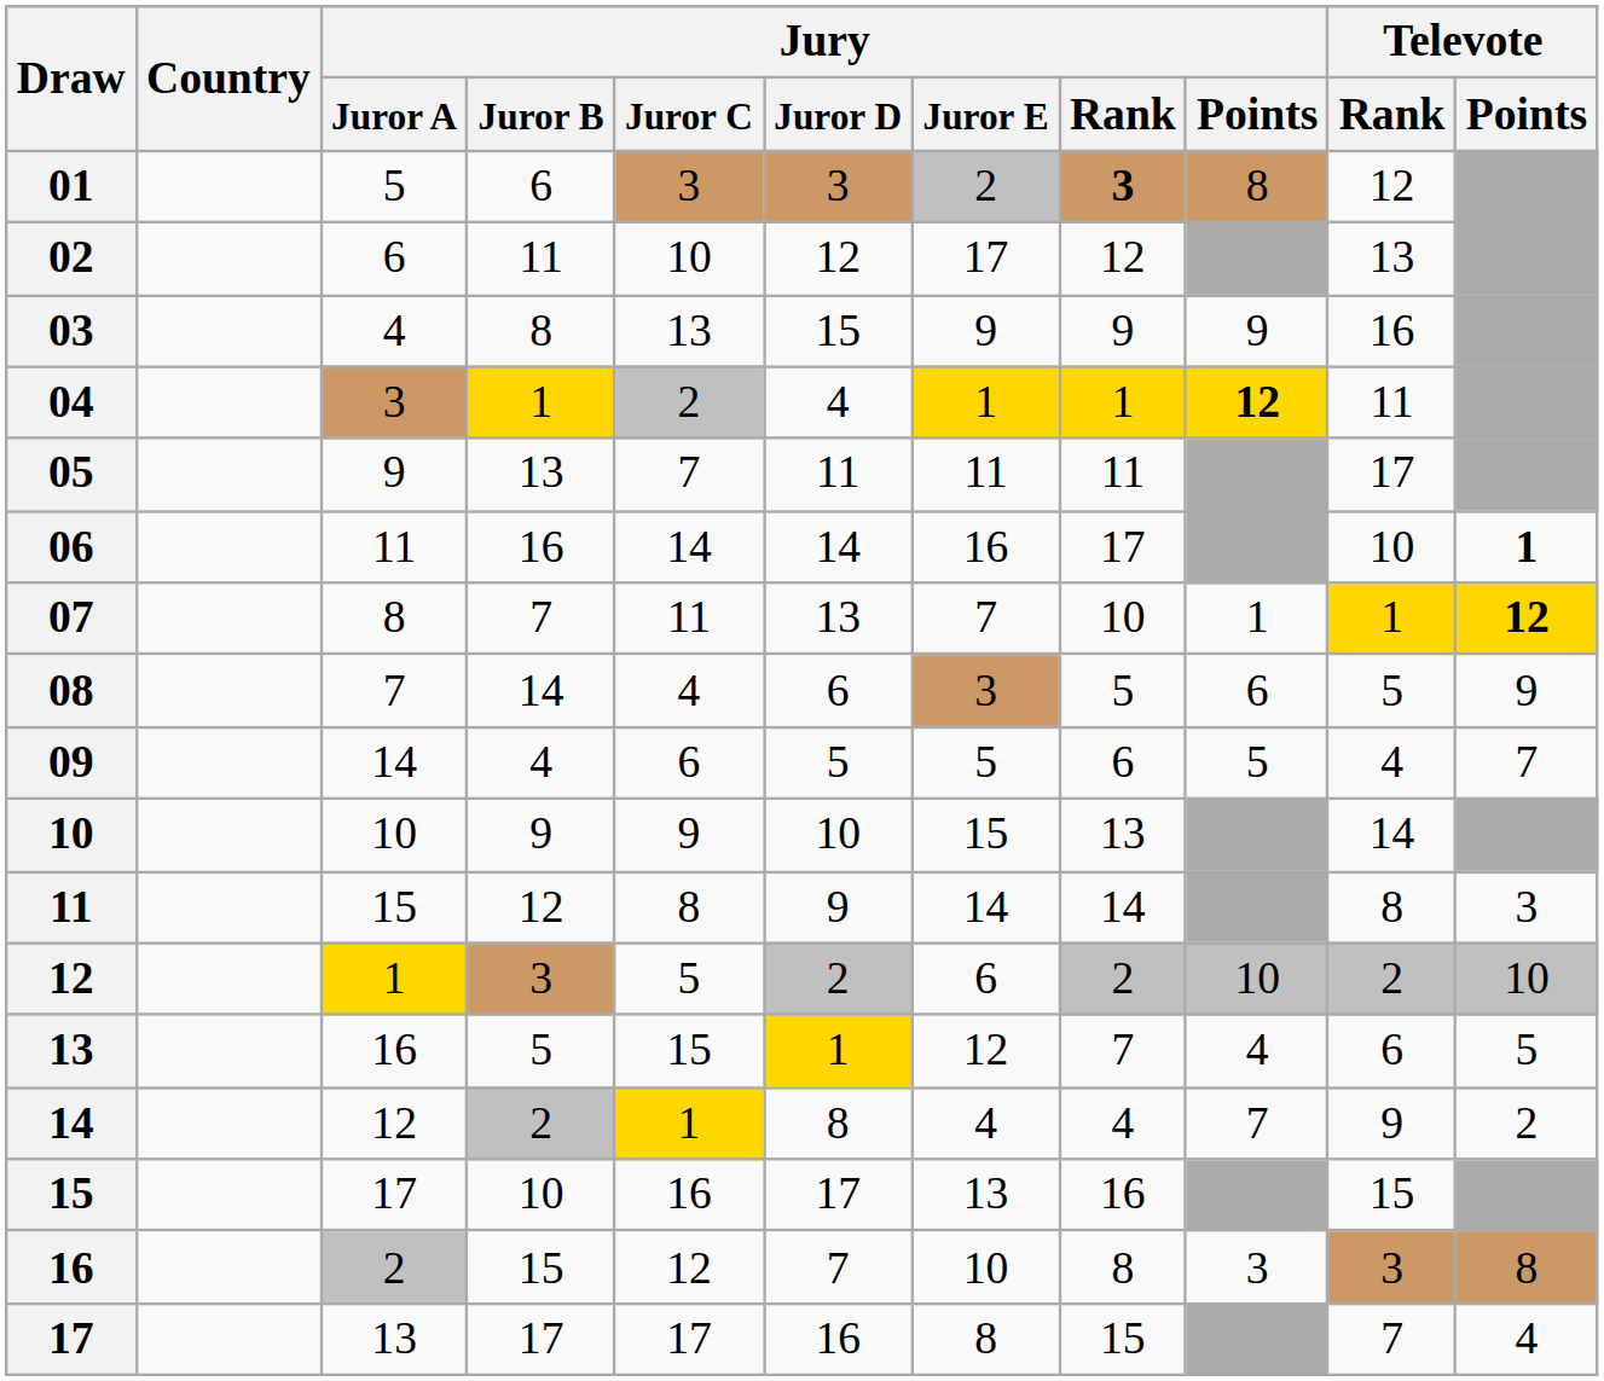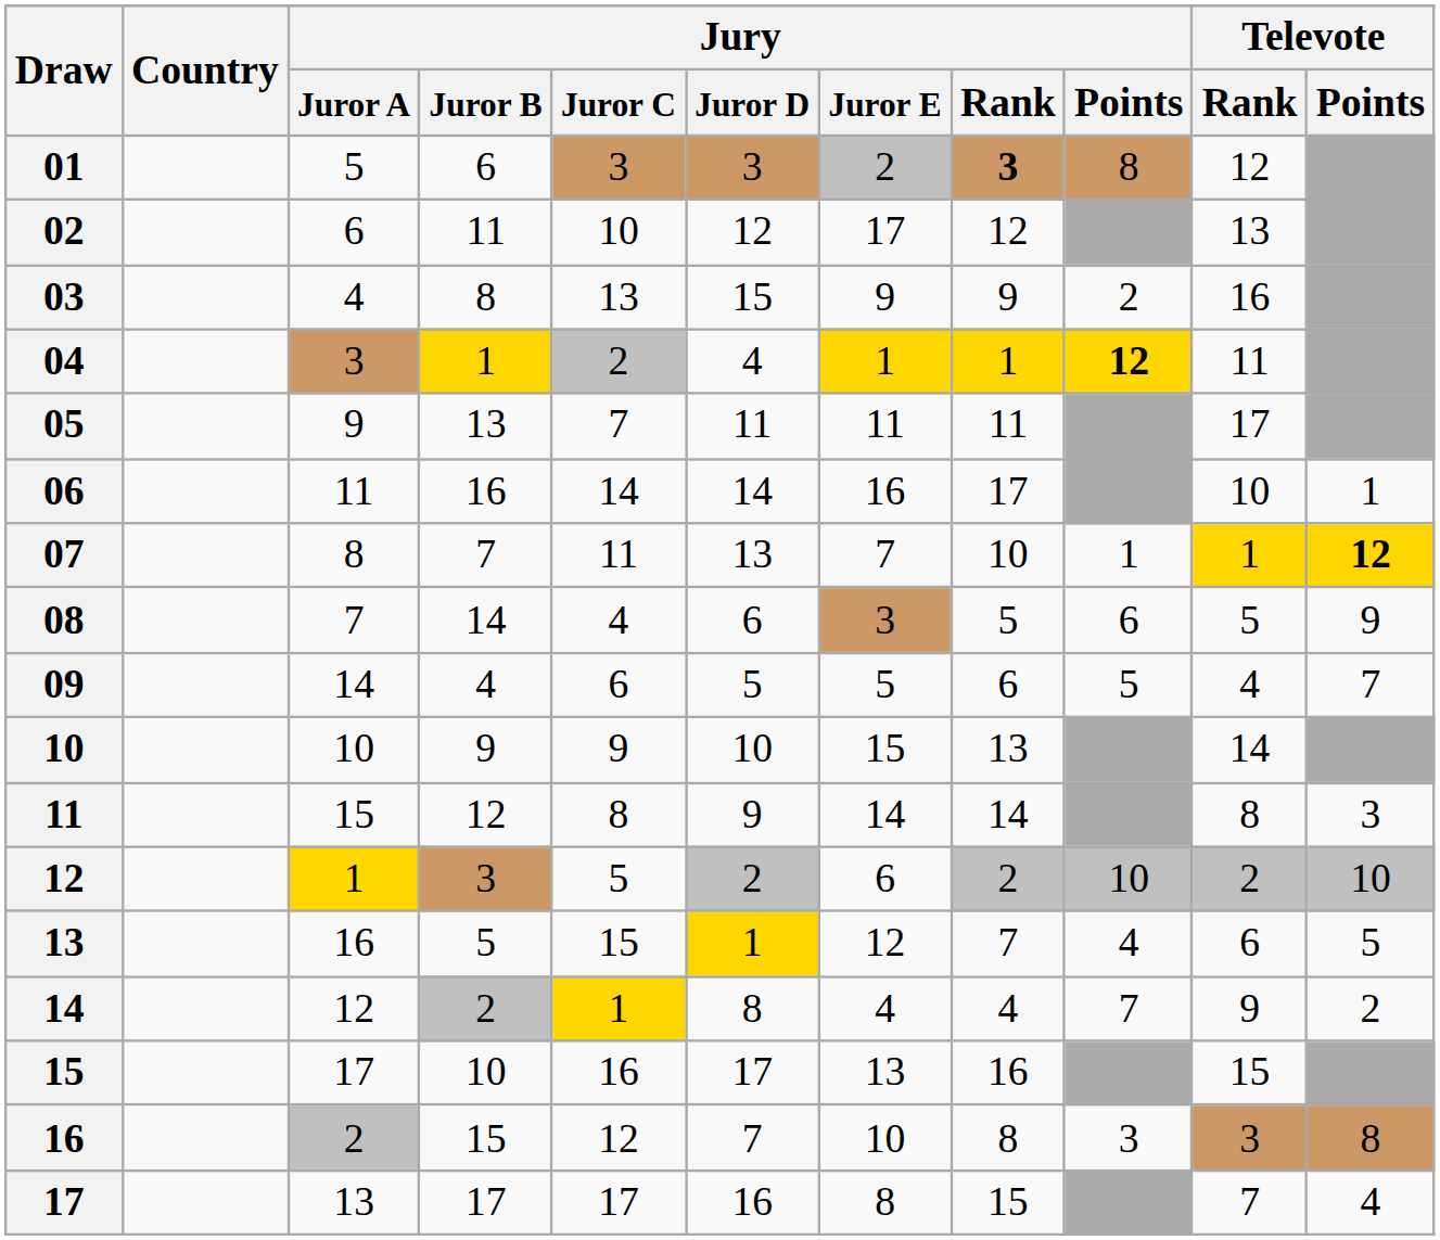 <table class="sortable wikitable collapsible plainrowheaders" style="text-align:center;">
 <tr>
 </tr>
 <tr>
 <th scope="col" rowspan="2">Draw</th>
 <th scope="col" rowspan="2">Country</th>
 <th scope="col" colspan="7">Jury</th>
 <th scope="col" colspan="2">Televote</th>
 </tr>
 <tr>
 <th scope="col"><small>Juror A</small></th>
 <th scope="col"><small>Juror B</small></th>
 <th scope="col"><small>Juror C</small></th>
 <th scope="col"><small>Juror D</small></th>
 <th scope="col"><small>Juror E</small></th>
 <th scope="col">Rank</th>
 <th scope="col">Points</th>
 <th scope="col">Rank</th>
 <th scope="col">Points</th>
 </tr>
 <tr>
 <th scope="row" style="text-align:center;">01</th>
 <td style="text-align:left;"></td>
 <td>5</td>
 <td>6</td>
 <td style="background:#CC9966;">3</td>
 <td style="background:#CC9966;">3</td>
 <td style="background:silver;">2</td>
 <td style="background:#CC9966;"><strong>3</strong></td>
 <td style="background:#CC9966;">8</td>
 <td>12</td>
 <td style="background:#AAAAAA;"></td>
 </tr>
 <tr>
 <th scope="row" style="text-align:center;">02</th>
 <td style="text-align:left;"></td>
 <td>6</td>
 <td>11</td>
 <td>10</td>
 <td>12</td>
 <td>17</td>
 <td>12</td>
 <td style="background:#AAAAAA;"></td>
 <td>13</td>
 <td style="background:#AAAAAA;"></td>
 </tr>
 <tr>
 <th scope="row" style="text-align:center;">03</th>
 <td style="text-align:left;"></td>
 <td>4</td>
 <td>8</td>
 <td>13</td>
 <td>15</td>
 <td>9</td>
 <td>9</td>
-<td>9</td>
+<td>2</td>
 <td>16</td>
 <td style="background:#AAAAAA;"></td>
 </tr>
 <tr>
 <th scope="row" style="text-align:center;">04</th>
 <td style="text-align:left;"></td>
 <td style="background:#CC9966;">3</td>
 <td style="background:gold;">1</td>
 <td style="background:silver;">2</td>
 <td>4</td>
 <td style="background:gold;">1</td>
 <td style="background:gold;">1</td>
 <td style="background:gold;"><strong>12</strong></td>
 <td>11</td>
 <td style="background:#AAAAAA;"></td>
 </tr>
 <tr>
 <th scope="row" style="text-align:center;">05</th>
 <td style="text-align:left;"></td>
 <td>9</td>
 <td>13</td>
 <td>7</td>
 <td>11</td>
 <td>11</td>
 <td>11</td>
 <td style="background:#AAAAAA;"></td>
 <td>17</td>
 <td style="background:#AAAAAA;"></td>
 </tr>
 <tr>
 <th scope="row" style="text-align:center;">06</th>
 <td style="text-align:left;"></td>
 <td>11</td>
 <td>16</td>
 <td>14</td>
 <td>14</td>
 <td>16</td>
 <td>17</td>
 <td style="background:#AAAAAA;"></td>
 <td>10</td>
-<td><strong>1</strong></td>
+<td>1</td>
 </tr>
 <tr>
 <th scope="row" style="text-align:center;">07</th>
 <td style="text-align:left;"></td>
 <td>8</td>
 <td>7</td>
 <td>11</td>
 <td>13</td>
 <td>7</td>
 <td>10</td>
 <td>1</td>
 <td style="background:gold;">1</td>
 <td style="background:gold;"><strong>12</strong></td>
 </tr>
 <tr>
 <th scope="row" style="text-align:center;">08</th>
 <td style="text-align:left;"></td>
 <td>7</td>
 <td>14</td>
 <td>4</td>
 <td>6</td>
 <td style="background:#CC9966;">3</td>
 <td>5</td>
 <td>6</td>
 <td>5</td>
 <td>9</td>
 </tr>
 <tr>
 <th scope="row" style="text-align:center;">09</th>
 <td style="text-align:left;"></td>
 <td>14</td>
 <td>4</td>
 <td>6</td>
 <td>5</td>
 <td>5</td>
 <td>6</td>
 <td>5</td>
 <td>4</td>
 <td>7</td>
 </tr>
 <tr>
 <th scope="row" style="text-align:center;">10</th>
 <td style="text-align:left;"></td>
 <td>10</td>
 <td>9</td>
 <td>9</td>
 <td>10</td>
 <td>15</td>
 <td>13</td>
 <td style="background:#AAAAAA;"></td>
 <td>14</td>
 <td style="background:#AAAAAA;"></td>
 </tr>
 <tr>
 <th scope="row" style="text-align:center;">11</th>
 <td style="text-align:left;"></td>
 <td>15</td>
 <td>12</td>
 <td>8</td>
 <td>9</td>
 <td>14</td>
 <td>14</td>
 <td style="background:#AAAAAA;"></td>
 <td>8</td>
 <td>3</td>
 </tr>
 <tr>
 <th scope="row" style="text-align:center;">12</th>
 <td style="text-align:left;"></td>
 <td style="background:gold;">1</td>
 <td style="background:#CC9966;">3</td>
 <td>5</td>
 <td style="background:silver;">2</td>
 <td>6</td>
 <td style="background:silver;">2</td>
 <td style="background:silver;">10</td>
 <td style="background:silver;">2</td>
 <td style="background:silver;">10</td>
 </tr>
 <tr>
 <th scope="row" style="text-align:center;">13</th>
 <td style="text-align:left;"></td>
 <td>16</td>
 <td>5</td>
 <td>15</td>
 <td style="background:gold;">1</td>
 <td>12</td>
 <td>7</td>
 <td>4</td>
 <td>6</td>
 <td>5</td>
 </tr>
 <tr>
 <th scope="row" style="text-align:center;">14</th>
 <td style="text-align:left;"></td>
 <td>12</td>
 <td style="background:silver;">2</td>
 <td style="background:gold;">1</td>
 <td>8</td>
 <td>4</td>
 <td>4</td>
 <td>7</td>
 <td>9</td>
 <td>2</td>
 </tr>
 <tr>
 <th scope="row" style="text-align:center;">15</th>
 <td style="text-align:left;"></td>
 <td>17</td>
 <td>10</td>
 <td>16</td>
 <td>17</td>
 <td>13</td>
 <td>16</td>
 <td style="background:#AAAAAA;"></td>
 <td>15</td>
 <td style="background:#AAAAAA;"></td>
 </tr>
 <tr>
 <th scope="row" style="text-align:center;">16</th>
 <td style="text-align:left;"></td>
 <td style="background:silver;">2</td>
 <td>15</td>
 <td>12</td>
 <td>7</td>
 <td>10</td>
 <td>8</td>
 <td>3</td>
 <td style="background:#CC9966;">3</td>
 <td style="background:#CC9966;">8</td>
 </tr>
 <tr>
 <th scope="row" style="text-align:center;">17</th>
 <td style="text-align:left;"></td>
 <td>13</td>
 <td>17</td>
 <td>17</td>
 <td>16</td>
 <td>8</td>
 <td>15</td>
 <td style="background:#AAAAAA;"></td>
 <td>7</td>
 <td>4</td>
 </tr>
 </table>
